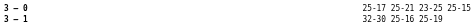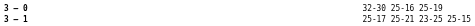 <table width=100% cellspacing=1>
 <tr>
 <th width=20%></th>
 <th width=12%></th>
 <th width=20%></th>
 <th width=33%></th>
 <td></td>
 </tr>
 <tr style=font-size:90%>
 <td align=right><strong></strong></td>
 <td align=center><strong>3 – 0</strong></td>
 <td></td>
-<td>25-17 25-21 23-25 25-15</td>
+<td>32-30 25-16 25-19</td>
 <td></td>
 </tr>
 <tr style=font-size:90%>
 <td align=right><strong></strong></td>
 <td align=center><strong>3 – 1</strong></td>
 <td></td>
-<td>32-30 25-16 25-19</td>
+<td>25-17 25-21 23-25 25-15</td>
 </tr>
 </table>
